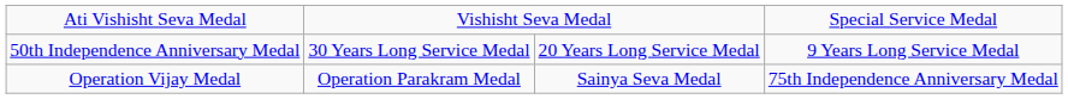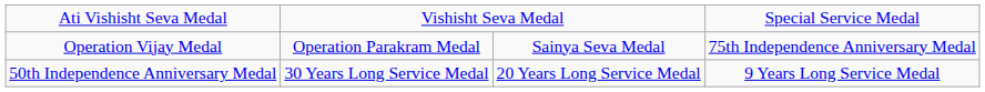 <table class="wikitable" style="margin:1em auto; text-align:center;">
 <tr>
 <td><a href='#'>Ati Vishisht Seva Medal</a></td>
 <td colspan="2"><a href='#'>Vishisht Seva Medal</a></td>
 <td><a href='#'>Special Service Medal</a></td>
 </tr>
 <tr>
+<td><a href='#'>Operation Vijay Medal</a></td>
+<td><a href='#'>Operation Parakram Medal</a></td>
+<td><a href='#'>Sainya Seva Medal</a></td>
+<td><a href='#'>75th Independence Anniversary Medal</a></td>
+</tr>
+<tr>
 <td><a href='#'>50th Independence Anniversary Medal</a></td>
 <td><a href='#'>30 Years Long Service Medal</a></td>
 <td><a href='#'>20 Years Long Service Medal</a></td>
 <td><a href='#'>9 Years Long Service Medal</a></td>
 </tr>
-<tr>
-<td><a href='#'>Operation Vijay Medal</a></td>
-<td><a href='#'>Operation Parakram Medal</a></td>
-<td><a href='#'>Sainya Seva Medal</a></td>
-<td><a href='#'>75th Independence Anniversary Medal</a></td>
-</tr>
 </table>
